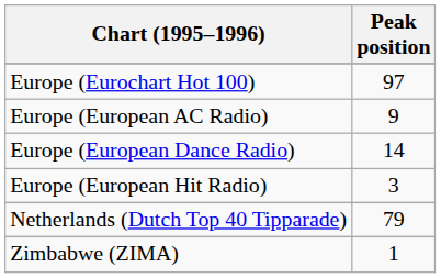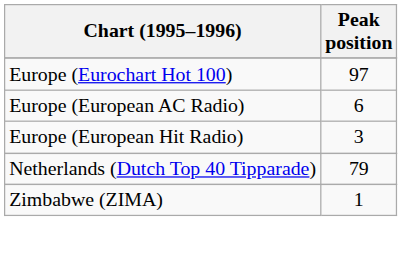 <table class="wikitable sortable">
 <tr>
 <th>Chart (1995–1996)</th>
 <th>Peak<br>position</th>
 </tr>
 <tr>
 </tr>
 <tr>
 </tr>
 <tr>
 </tr>
 <tr>
 <td>Europe (<a href='#'>Eurochart Hot 100</a>)</td>
 <td align="center">97</td>
 </tr>
 <tr>
 <td>Europe (European AC Radio)</td>
-<td align="center">9</td>
-</tr>
-<tr>
-<td>Europe (<a href='#'>European Dance Radio</a>)</td>
-<td align="center">14</td>
+<td align="center">6</td>
 </tr>
 <tr>
 <td>Europe (European Hit Radio)</td>
 <td align="center">3</td>
 </tr>
 <tr>
 </tr>
 <tr>
 <td>Netherlands (<a href='#'>Dutch Top 40 Tipparade</a>)</td>
 <td align="center">79</td>
 </tr>
 <tr>
 </tr>
 <tr>
 </tr>
 <tr>
 </tr>
 <tr>
 </tr>
 <tr>
 </tr>
 <tr>
 </tr>
 <tr>
 </tr>
 <tr>
 </tr>
 <tr>
 <td>Zimbabwe (ZIMA)</td>
 <td align="center">1</td>
 </tr>
 </table>
